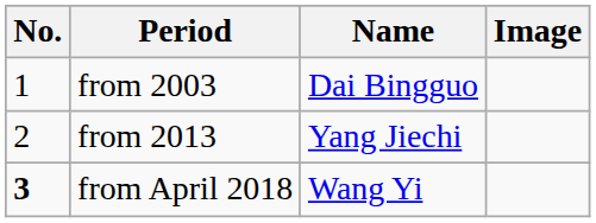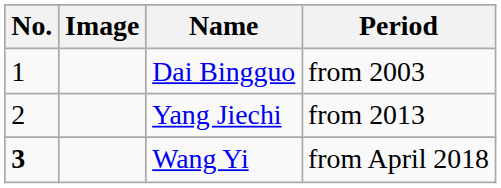 <table class="wikitable">
 <tr>
 <th>No.</th>
+<th>Image</th>
+<th>Name</th>
 <th>Period</th>
-<th>Name</th>
-<th>Image</th>
 </tr>
 <tr>
 <td>1</td>
+<td></td>
+<td><a href='#'>Dai Bingguo</a></td>
 <td>from 2003</td>
-<td><a href='#'>Dai Bingguo</a></td>
-<td></td>
 </tr>
 <tr>
 <td>2</td>
+<td></td>
+<td><a href='#'>Yang Jiechi</a></td>
 <td>from 2013</td>
-<td><a href='#'>Yang Jiechi</a></td>
-<td></td>
 </tr>
 <tr>
 <td><strong>3</strong></td>
+<td></td>
+<td><a href='#'>Wang Yi</a></td>
 <td>from April 2018</td>
-<td><a href='#'>Wang Yi</a></td>
-<td></td>
 </tr>
 </table>
